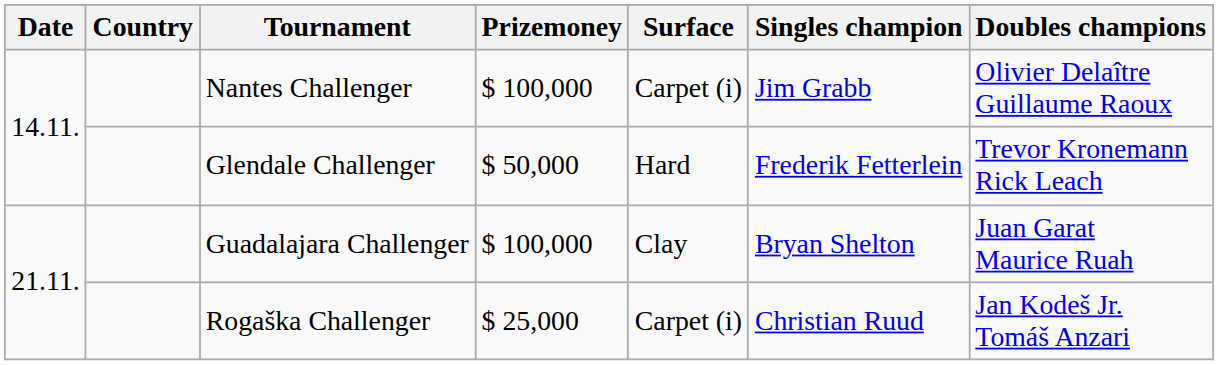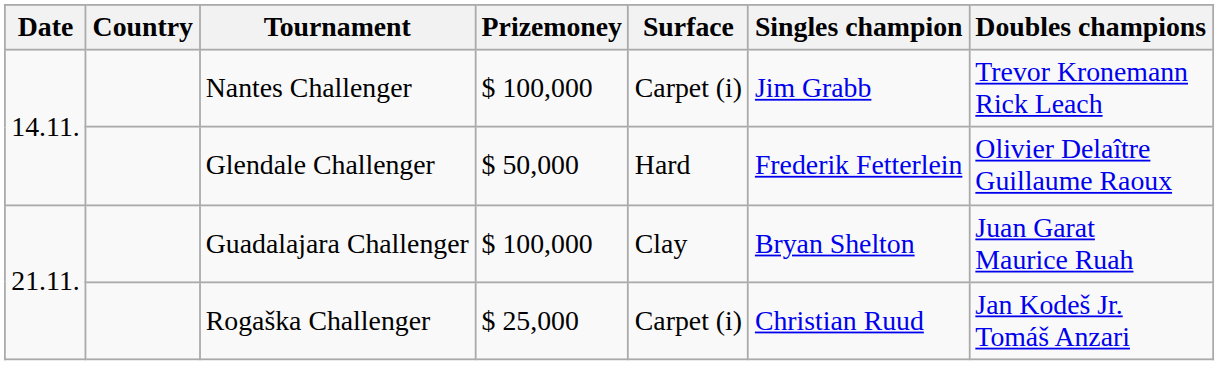 <table class="sortable wikitable" style=font-size:97%>
 <tr>
 <th>Date</th>
 <th>Country</th>
 <th>Tournament</th>
 <th>Prizemoney</th>
 <th>Surface</th>
 <th>Singles champion</th>
 <th>Doubles champions</th>
 </tr>
 <tr>
 <td rowspan="2">14.11.</td>
 <td></td>
 <td>Nantes Challenger</td>
 <td>$ 100,000</td>
 <td>Carpet (i)</td>
 <td> <a href='#'>Jim Grabb</a></td>
-<td> <a href='#'>Olivier Delaître</a><br> <a href='#'>Guillaume Raoux</a></td>
+<td> <a href='#'>Trevor Kronemann</a><br> <a href='#'>Rick Leach</a></td>
 </tr>
 <tr>
 <td></td>
 <td>Glendale Challenger</td>
 <td>$ 50,000</td>
 <td>Hard</td>
 <td> <a href='#'>Frederik Fetterlein</a></td>
-<td> <a href='#'>Trevor Kronemann</a><br> <a href='#'>Rick Leach</a></td>
+<td> <a href='#'>Olivier Delaître</a><br> <a href='#'>Guillaume Raoux</a></td>
 </tr>
 <tr>
 <td rowspan="2">21.11.</td>
 <td></td>
 <td>Guadalajara Challenger</td>
 <td>$ 100,000</td>
 <td>Clay</td>
 <td> <a href='#'>Bryan Shelton</a></td>
 <td> <a href='#'>Juan Garat</a><br> <a href='#'>Maurice Ruah</a></td>
 </tr>
 <tr>
 <td></td>
 <td>Rogaška Challenger</td>
 <td>$ 25,000</td>
 <td>Carpet (i)</td>
 <td> <a href='#'>Christian Ruud</a></td>
 <td> <a href='#'>Jan Kodeš Jr.</a><br> <a href='#'>Tomáš Anzari</a></td>
 </tr>
 </table>
